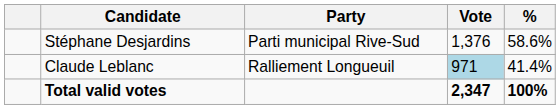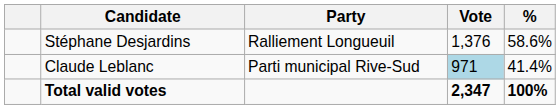 <table class="wikitable">
 <tr>
 </tr>
 <tr>
 <th bgcolor="#DDDDFF" width="30px"></th>
 <th bgcolor="#DDDDFF" width="200px">Candidate</th>
 <th bgcolor="#DDDDFF" width="200px">Party</th>
 <th bgcolor="#DDDDFF" width="50px">Vote</th>
 <th bgcolor="#DDDDFF" width="30px">%</th>
 </tr>
 <tr>
 <td> </td>
 <td>Stéphane Desjardins</td>
-<td>Parti municipal Rive-Sud</td>
+<td>Ralliement Longueuil</td>
 <td>1,376</td>
 <td>58.6%</td>
 </tr>
 <tr>
 <td> </td>
 <td>Claude Leblanc</td>
-<td>Ralliement Longueuil</td>
+<td>Parti municipal Rive-Sud</td>
 <td style="background: lightblue;">971</td>
 <td>41.4%</td>
 </tr>
 <tr>
 <td> </td>
 <td><strong>Total valid votes</strong></td>
 <td></td>
 <td><strong>2,347</strong></td>
 <td><strong>100%</strong></td>
 </tr>
 </table>
